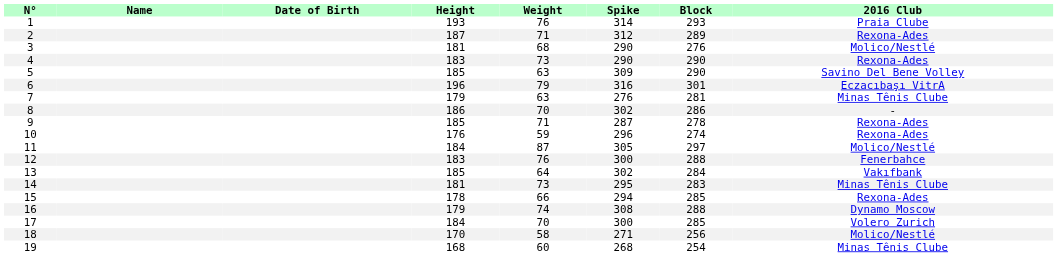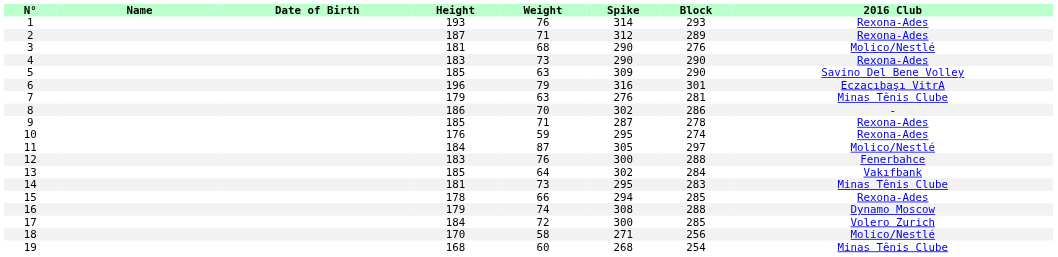 <table style="text-align:center;" cellpadding=0 cellspacing=0 width=100%>
 <tr style="background: #bbffcc;">
 <th width="5%">N°</th>
 <th width=200px>Name</th>
 <th>Date of Birth</th>
 <th>Height</th>
 <th>Weight</th>
 <th>Spike</th>
 <th>Block</th>
 <th>2016 Club</th>
 </tr>
 <tr>
 <td>1</td>
 <td></td>
 <td></td>
 <td>193</td>
 <td>76</td>
 <td>314</td>
 <td>293</td>
-<td><a href='#'>Praia Clube</a></td>
+<td><a href='#'>Rexona-Ades</a></td>
 </tr>
 <tr bgcolor="#f2f2f2">
 <td>2</td>
 <td></td>
 <td></td>
 <td>187</td>
 <td>71</td>
 <td>312</td>
 <td>289</td>
 <td><a href='#'>Rexona-Ades</a></td>
 </tr>
 <tr>
 <td>3</td>
 <td></td>
 <td></td>
 <td>181</td>
 <td>68</td>
 <td>290</td>
 <td>276</td>
 <td><a href='#'>Molico/Nestlé</a></td>
 </tr>
 <tr bgcolor="#f2f2f2">
 <td>4</td>
 <td></td>
 <td></td>
 <td>183</td>
 <td>73</td>
 <td>290</td>
 <td>290</td>
 <td><a href='#'>Rexona-Ades</a></td>
 </tr>
 <tr>
 <td>5</td>
 <td></td>
 <td></td>
 <td>185</td>
 <td>63</td>
 <td>309</td>
 <td>290</td>
 <td><a href='#'>Savino Del Bene Volley</a></td>
 </tr>
 <tr bgcolor="#f2f2f2">
 <td>6</td>
 <td></td>
 <td></td>
 <td>196</td>
 <td>79</td>
 <td>316</td>
 <td>301</td>
 <td><a href='#'>Eczacıbaşı VitrA</a></td>
 </tr>
 <tr>
 <td>7</td>
 <td></td>
 <td></td>
 <td>179</td>
 <td>63</td>
 <td>276</td>
 <td>281</td>
 <td><a href='#'>Minas Tênis Clube</a></td>
 </tr>
 <tr bgcolor="#f2f2f2">
 <td>8</td>
 <td></td>
 <td></td>
 <td>186</td>
 <td>70</td>
 <td>302</td>
 <td>286</td>
 <td>-</td>
 </tr>
 <tr>
 <td>9</td>
 <td></td>
 <td></td>
 <td>185</td>
 <td>71</td>
 <td>287</td>
 <td>278</td>
 <td><a href='#'>Rexona-Ades</a></td>
 </tr>
 <tr>
 <td>10</td>
 <td></td>
 <td></td>
 <td>176</td>
 <td>59</td>
-<td>296</td>
+<td>295</td>
 <td>274</td>
 <td><a href='#'>Rexona-Ades</a></td>
 </tr>
 <tr>
 <td>11</td>
 <td></td>
 <td></td>
 <td>184</td>
 <td>87</td>
 <td>305</td>
 <td>297</td>
 <td><a href='#'>Molico/Nestlé</a></td>
 </tr>
 <tr bgcolor="#f2f2f2">
 <td>12</td>
 <td></td>
 <td></td>
 <td>183</td>
 <td>76</td>
 <td>300</td>
 <td>288</td>
 <td><a href='#'>Fenerbahce</a></td>
 </tr>
 <tr>
 <td>13</td>
 <td></td>
 <td></td>
 <td>185</td>
 <td>64</td>
 <td>302</td>
 <td>284</td>
 <td><a href='#'>Vakıfbank</a></td>
 </tr>
 <tr bgcolor="#f2f2f2">
 <td>14</td>
 <td></td>
 <td></td>
 <td>181</td>
 <td>73</td>
 <td>295</td>
 <td>283</td>
 <td><a href='#'>Minas Tênis Clube</a></td>
 </tr>
 <tr>
 <td>15</td>
 <td></td>
 <td></td>
 <td>178</td>
 <td>66</td>
 <td>294</td>
 <td>285</td>
 <td><a href='#'>Rexona-Ades</a></td>
 </tr>
 <tr bgcolor="#f2f2f2">
 <td>16</td>
 <td></td>
 <td></td>
 <td>179</td>
 <td>74</td>
 <td>308</td>
 <td>288</td>
 <td><a href='#'>Dynamo Moscow</a></td>
 </tr>
 <tr>
 <td>17</td>
 <td></td>
 <td></td>
 <td>184</td>
-<td>70</td>
+<td>72</td>
 <td>300</td>
 <td>285</td>
 <td><a href='#'>Volero Zurich</a></td>
 </tr>
 <tr bgcolor="#f2f2f2">
 <td>18</td>
 <td></td>
 <td></td>
 <td>170</td>
 <td>58</td>
 <td>271</td>
 <td>256</td>
 <td><a href='#'>Molico/Nestlé</a></td>
 </tr>
 <tr>
 <td>19</td>
 <td></td>
 <td></td>
 <td>168</td>
 <td>60</td>
 <td>268</td>
 <td>254</td>
 <td><a href='#'>Minas Tênis Clube</a></td>
 </tr>
 <tr bgcolor="#f2f2f2">
 </tr>
 </table>
